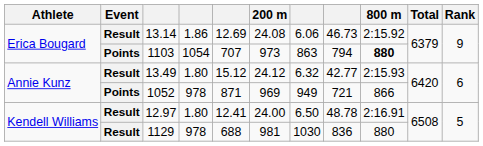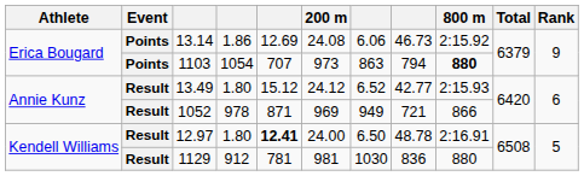 <table class=wikitable style=font-size:90%;text-align:center>
 <tr>
 <th>Athlete</th>
 <th>Event</th>
 <th></th>
 <th></th>
 <th></th>
 <th>200 m</th>
 <th></th>
 <th></th>
 <th>800 m</th>
 <th>Total</th>
 <th>Rank</th>
 </tr>
 <tr>
 <td align=left rowspan=2><a href='#'>Erica Bougard</a></td>
-<th style=font-size:95%>Result</th>
+<th style=font-size:95%>Points</th>
 <td>13.14</td>
 <td>1.86</td>
 <td>12.69</td>
 <td>24.08</td>
 <td>6.06</td>
 <td>46.73</td>
 <td>2:15.92</td>
 <td rowspan=2>6379</td>
 <td rowspan=2>9</td>
 </tr>
 <tr>
 <th style=font-size:95%>Points</th>
 <td>1103</td>
 <td>1054</td>
 <td>707</td>
 <td>973</td>
 <td>863</td>
 <td>794</td>
 <td><strong>880</strong></td>
 </tr>
 <tr>
 <td align=left rowspan=2><a href='#'>Annie Kunz</a></td>
 <th style=font-size:95%>Result</th>
 <td>13.49</td>
 <td>1.80</td>
 <td>15.12</td>
 <td>24.12</td>
-<td>6.32</td>
+<td>6.52</td>
 <td>42.77</td>
 <td>2:15.93</td>
 <td rowspan=2>6420</td>
 <td rowspan=2>6</td>
 </tr>
 <tr>
-<th style=font-size:95%>Points</th>
+<th style=font-size:95%>Result</th>
 <td>1052</td>
 <td>978</td>
 <td>871</td>
 <td>969</td>
 <td>949</td>
 <td>721</td>
 <td>866</td>
 </tr>
 <tr>
 <td rowspan=2><a href='#'>Kendell Williams</a></td>
 <th style=font-size:95%>Result</th>
 <td>12.97</td>
 <td>1.80</td>
-<td>12.41</td>
+<td><strong>12.41</strong></td>
 <td>24.00</td>
 <td>6.50</td>
 <td>48.78</td>
 <td>2:16.91</td>
 <td rowspan=2>6508</td>
 <td rowspan=2>5</td>
 </tr>
 <tr>
 <th style=font-size:95%>Result</th>
 <td>1129</td>
-<td>978</td>
-<td>688</td>
+<td>912</td>
+<td>781</td>
 <td>981</td>
 <td>1030</td>
 <td>836</td>
 <td>880</td>
 </tr>
 </table>
